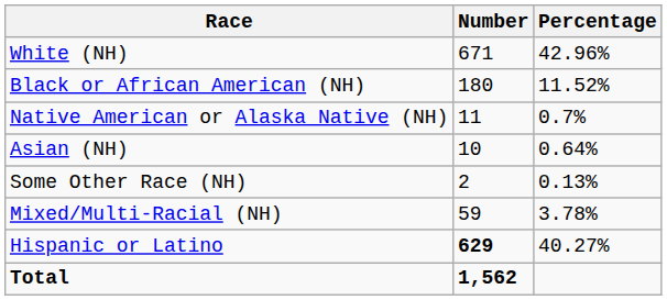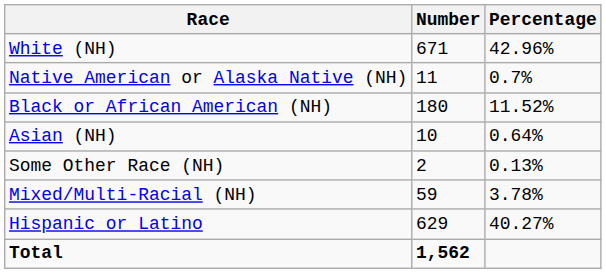 <table class="wikitable">
 <tr>
 <th>Race</th>
 <th>Number</th>
 <th>Percentage</th>
 </tr>
 <tr>
 <td><a href='#'>White</a> (NH)</td>
 <td>671</td>
 <td>42.96%</td>
 </tr>
 <tr>
+<td><a href='#'>Native American</a> or <a href='#'>Alaska Native</a> (NH)</td>
+<td>11</td>
+<td>0.7%</td>
+</tr>
+<tr>
 <td><a href='#'>Black or African American</a> (NH)</td>
 <td>180</td>
 <td>11.52%</td>
-</tr>
-<tr>
-<td><a href='#'>Native American</a> or <a href='#'>Alaska Native</a> (NH)</td>
-<td>11</td>
-<td>0.7%</td>
 </tr>
 <tr>
 <td><a href='#'>Asian</a> (NH)</td>
 <td>10</td>
 <td>0.64%</td>
 </tr>
 <tr>
 <td>Some Other Race (NH)</td>
 <td>2</td>
 <td>0.13%</td>
 </tr>
 <tr>
 <td><a href='#'>Mixed/Multi-Racial</a> (NH)</td>
 <td>59</td>
 <td>3.78%</td>
 </tr>
 <tr>
 <td><a href='#'>Hispanic or Latino</a></td>
-<td><strong>629</strong></td>
+<td>629</td>
 <td>40.27%</td>
 </tr>
 <tr>
 <td><strong>Total</strong></td>
 <td><strong>1,562</strong></td>
 <td></td>
 </tr>
 </table>
